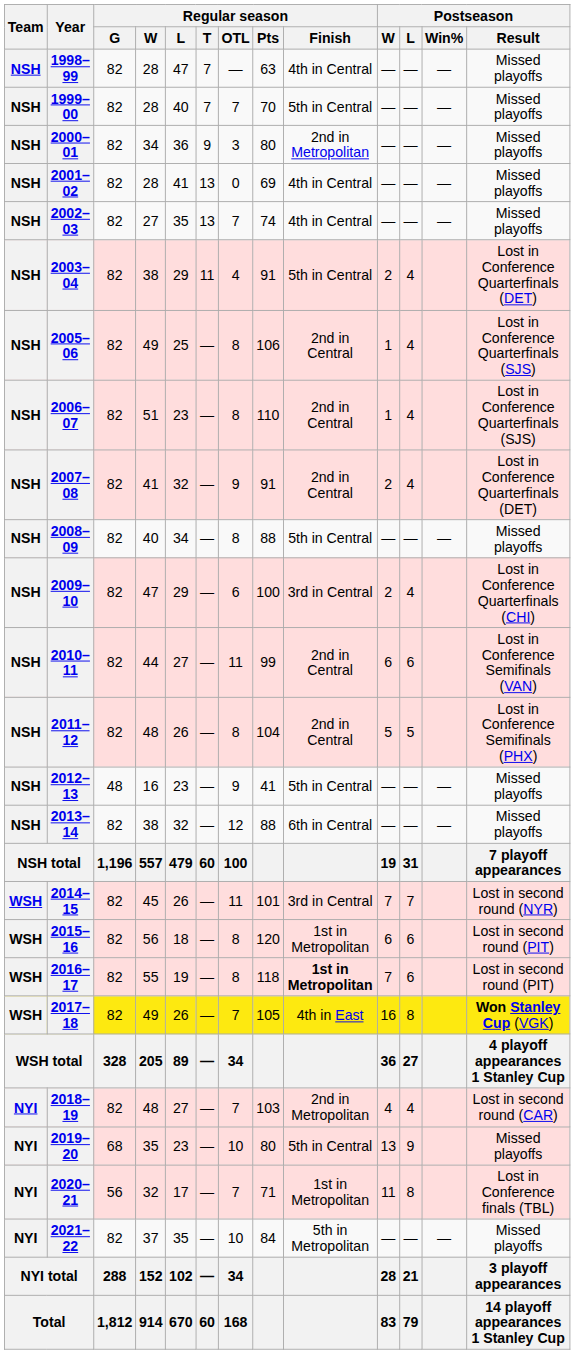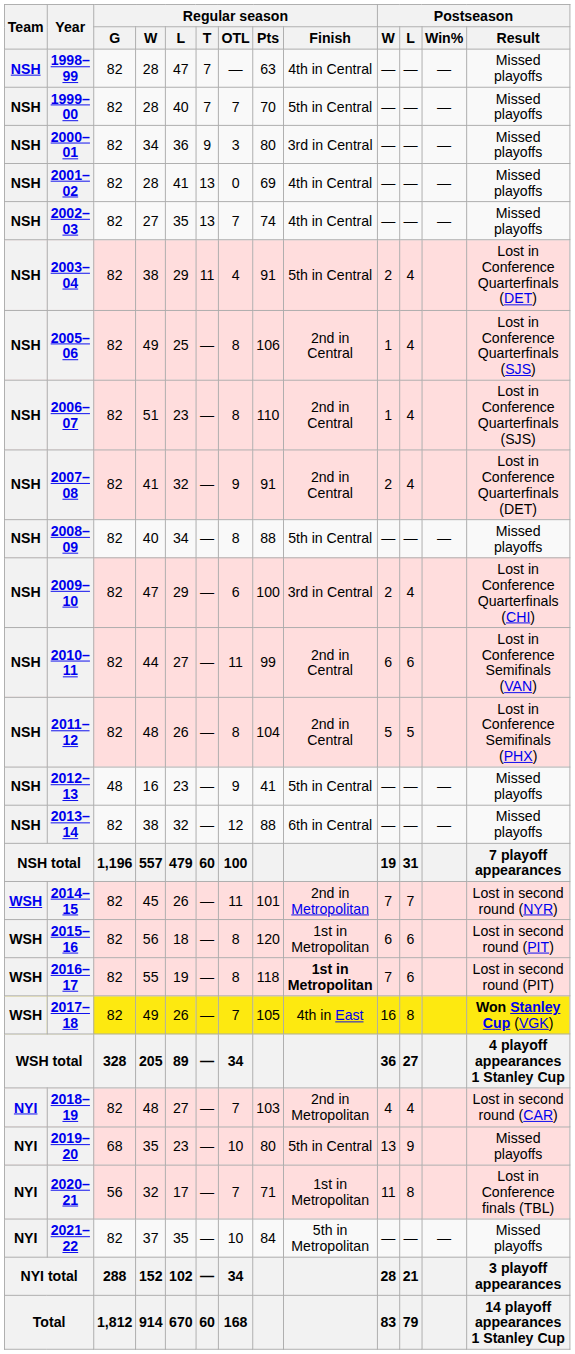 <table class="wikitable" style="font-size:95%; text-align:center;">
 <tr>
 <th rowspan="2">Team</th>
 <th rowspan="2">Year</th>
 <th colspan="7">Regular season</th>
 <th colspan="5">Postseason</th>
 </tr>
 <tr>
 <th>G</th>
 <th>W</th>
 <th>L</th>
 <th>T</th>
 <th>OTL</th>
 <th>Pts</th>
 <th>Finish</th>
 <th>W</th>
 <th>L</th>
 <th>Win%</th>
 <th>Result</th>
 </tr>
 <tr>
 <th><a href='#'>NSH</a></th>
 <th><a href='#'>1998–99</a></th>
 <td>82</td>
 <td>28</td>
 <td>47</td>
 <td>7</td>
 <td>—</td>
 <td>63</td>
 <td>4th in Central</td>
 <td>—</td>
 <td>—</td>
 <td>—</td>
 <td>Missed playoffs</td>
 </tr>
 <tr>
 <th>NSH</th>
 <th><a href='#'>1999–00</a></th>
 <td>82</td>
 <td>28</td>
 <td>40</td>
 <td>7</td>
 <td>7</td>
 <td>70</td>
 <td>5th in Central</td>
 <td>—</td>
 <td>—</td>
 <td>—</td>
 <td>Missed playoffs</td>
 </tr>
 <tr>
 <th>NSH</th>
 <th><a href='#'>2000–01</a></th>
 <td>82</td>
 <td>34</td>
 <td>36</td>
 <td>9</td>
 <td>3</td>
 <td>80</td>
-<td>2nd in <a href='#'>Metropolitan</a></td>
+<td>3rd in Central</td>
 <td>—</td>
 <td>—</td>
 <td>—</td>
 <td>Missed playoffs</td>
 </tr>
 <tr>
 <th>NSH</th>
 <th><a href='#'>2001–02</a></th>
 <td>82</td>
 <td>28</td>
 <td>41</td>
 <td>13</td>
 <td>0</td>
 <td>69</td>
 <td>4th in Central</td>
 <td>—</td>
 <td>—</td>
 <td>—</td>
 <td>Missed playoffs</td>
 </tr>
 <tr>
 <th>NSH</th>
 <th><a href='#'>2002–03</a></th>
 <td>82</td>
 <td>27</td>
 <td>35</td>
 <td>13</td>
 <td>7</td>
 <td>74</td>
 <td>4th in Central</td>
 <td>—</td>
 <td>—</td>
 <td>—</td>
 <td>Missed playoffs</td>
 </tr>
 <tr style="background:#fdd;">
 <th>NSH</th>
 <th><a href='#'>2003–04</a></th>
 <td>82</td>
 <td>38</td>
 <td>29</td>
 <td>11</td>
 <td>4</td>
 <td>91</td>
 <td>5th in Central</td>
 <td>2</td>
 <td>4</td>
 <td></td>
 <td>Lost in Conference Quarterfinals (<a href='#'>DET</a>)</td>
 </tr>
 <tr style="background:#fdd;">
 <th>NSH</th>
 <th><a href='#'>2005–06</a></th>
 <td>82</td>
 <td>49</td>
 <td>25</td>
 <td>—</td>
 <td>8</td>
 <td>106</td>
 <td>2nd in Central</td>
 <td>1</td>
 <td>4</td>
 <td></td>
 <td>Lost in Conference Quarterfinals (<a href='#'>SJS</a>)</td>
 </tr>
 <tr style="background:#fdd;">
 <th>NSH</th>
 <th><a href='#'>2006–07</a></th>
 <td>82</td>
 <td>51</td>
 <td>23</td>
 <td>—</td>
 <td>8</td>
 <td>110</td>
 <td>2nd in Central</td>
 <td>1</td>
 <td>4</td>
 <td></td>
 <td>Lost in Conference Quarterfinals (SJS)</td>
 </tr>
 <tr style="background:#fdd;">
 <th>NSH</th>
 <th><a href='#'>2007–08</a></th>
 <td>82</td>
 <td>41</td>
 <td>32</td>
 <td>—</td>
 <td>9</td>
 <td>91</td>
 <td>2nd in Central</td>
 <td>2</td>
 <td>4</td>
 <td></td>
 <td>Lost in Conference Quarterfinals (DET)</td>
 </tr>
 <tr>
 <th>NSH</th>
 <th><a href='#'>2008–09</a></th>
 <td>82</td>
 <td>40</td>
 <td>34</td>
 <td>—</td>
 <td>8</td>
 <td>88</td>
 <td>5th in Central</td>
 <td>—</td>
 <td>—</td>
 <td>—</td>
 <td>Missed playoffs</td>
 </tr>
 <tr style="background:#fdd;">
 <th>NSH</th>
 <th><a href='#'>2009–10</a></th>
 <td>82</td>
 <td>47</td>
 <td>29</td>
 <td>—</td>
 <td>6</td>
 <td>100</td>
 <td>3rd in Central</td>
 <td>2</td>
 <td>4</td>
 <td></td>
 <td>Lost in Conference Quarterfinals (<a href='#'>CHI</a>)</td>
 </tr>
 <tr style="background:#fdd;">
 <th>NSH</th>
 <th><a href='#'>2010–11</a></th>
 <td>82</td>
 <td>44</td>
 <td>27</td>
 <td>—</td>
 <td>11</td>
 <td>99</td>
 <td>2nd in Central</td>
 <td>6</td>
 <td>6</td>
 <td></td>
 <td>Lost in Conference Semifinals (<a href='#'>VAN</a>)</td>
 </tr>
 <tr style="background:#fdd;">
 <th>NSH</th>
 <th><a href='#'>2011–12</a></th>
 <td>82</td>
 <td>48</td>
 <td>26</td>
 <td>—</td>
 <td>8</td>
 <td>104</td>
 <td>2nd in Central</td>
 <td>5</td>
 <td>5</td>
 <td></td>
 <td>Lost in Conference Semifinals (<a href='#'>PHX</a>)</td>
 </tr>
 <tr>
 <th>NSH</th>
 <th><a href='#'>2012–13</a></th>
 <td>48</td>
 <td>16</td>
 <td>23</td>
 <td>—</td>
 <td>9</td>
 <td>41</td>
 <td>5th in Central</td>
 <td>—</td>
 <td>—</td>
 <td>—</td>
 <td>Missed playoffs</td>
 </tr>
 <tr>
 <th>NSH</th>
 <th><a href='#'>2013–14</a></th>
 <td>82</td>
 <td>38</td>
 <td>32</td>
 <td>—</td>
 <td>12</td>
 <td>88</td>
 <td>6th in Central</td>
 <td>—</td>
 <td>—</td>
 <td>—</td>
 <td>Missed playoffs</td>
 </tr>
 <tr>
 <th colspan="2">NSH total</th>
 <th>1,196</th>
 <th>557</th>
 <th>479</th>
 <th>60</th>
 <th>100</th>
 <th> </th>
 <th> </th>
 <th>19</th>
 <th>31</th>
 <th></th>
 <th>7 playoff appearances</th>
 </tr>
 <tr style="background:#fdd;">
 <th><a href='#'>WSH</a></th>
 <th><a href='#'>2014–15</a></th>
 <td>82</td>
 <td>45</td>
 <td>26</td>
 <td>—</td>
 <td>11</td>
 <td>101</td>
-<td>3rd in Central</td>
+<td>2nd in <a href='#'>Metropolitan</a></td>
 <td>7</td>
 <td>7</td>
 <td></td>
 <td>Lost in second round (<a href='#'>NYR</a>)</td>
 </tr>
 <tr style="background:#fdd;">
 <th>WSH</th>
 <th><a href='#'>2015–16</a></th>
 <td>82</td>
 <td>56</td>
 <td>18</td>
 <td>—</td>
 <td>8</td>
 <td>120</td>
 <td>1st in Metropolitan</td>
 <td>6</td>
 <td>6</td>
 <td></td>
 <td>Lost in second round (<a href='#'>PIT</a>)</td>
 </tr>
 <tr style="background:#fdd;">
 <th>WSH</th>
 <th><a href='#'>2016–17</a></th>
 <td>82</td>
 <td>55</td>
 <td>19</td>
 <td>—</td>
 <td>8</td>
 <td>118</td>
 <td><strong>1st in Metropolitan</strong></td>
 <td>7</td>
 <td>6</td>
 <td></td>
 <td>Lost in second round (PIT)</td>
 </tr>
 <tr style="background:#FDE910;">
 <th>WSH</th>
 <th><a href='#'>2017–18</a></th>
 <td>82</td>
 <td>49</td>
 <td>26</td>
 <td>—</td>
 <td>7</td>
 <td>105</td>
 <td>4th in <a href='#'>East</a></td>
 <td>16</td>
 <td>8</td>
 <td></td>
 <td><strong>Won <a href='#'>Stanley Cup</a></strong> (<a href='#'>VGK</a>)</td>
 </tr>
 <tr>
 <th colspan="2">WSH total</th>
 <th>328</th>
 <th>205</th>
 <th>89</th>
 <th>—</th>
 <th>34</th>
 <th> </th>
 <th> </th>
 <th>36</th>
 <th>27</th>
 <th></th>
 <th>4 playoff appearances<br>1 Stanley Cup</th>
 </tr>
 <tr style="background:#fdd;">
 <th><a href='#'>NYI</a></th>
 <th><a href='#'>2018–19</a></th>
 <td>82</td>
 <td>48</td>
 <td>27</td>
 <td>—</td>
 <td>7</td>
 <td>103</td>
 <td>2nd in Metropolitan</td>
 <td>4</td>
 <td>4</td>
 <td></td>
 <td>Lost in second round (<a href='#'>CAR</a>)</td>
 </tr>
 <tr style="background:#fdd;">
 <th>NYI</th>
 <th><a href='#'>2019–20</a></th>
 <td>68</td>
 <td>35</td>
 <td>23</td>
 <td>—</td>
 <td>10</td>
 <td>80</td>
 <td>5th in Central</td>
 <td>13</td>
 <td>9</td>
 <td></td>
 <td>Missed playoffs</td>
 </tr>
 <tr style="background:#fdd;">
 <th>NYI</th>
 <th><a href='#'>2020–21</a></th>
 <td>56</td>
 <td>32</td>
 <td>17</td>
 <td>—</td>
 <td>7</td>
 <td>71</td>
 <td>1st in Metropolitan</td>
 <td>11</td>
 <td>8</td>
 <td></td>
 <td>Lost in Conference finals (TBL)</td>
 </tr>
 <tr>
 <th>NYI</th>
 <th><a href='#'>2021–22</a></th>
 <td>82</td>
 <td>37</td>
 <td>35</td>
 <td>—</td>
 <td>10</td>
 <td>84</td>
 <td>5th in Metropolitan</td>
 <td>—</td>
 <td>—</td>
 <td>—</td>
 <td>Missed playoffs</td>
 </tr>
 <tr>
 <th colspan="2">NYI total</th>
 <th>288</th>
 <th>152</th>
 <th>102</th>
 <th>—</th>
 <th>34</th>
 <th> </th>
 <th> </th>
 <th>28</th>
 <th>21</th>
 <th></th>
 <th>3 playoff appearances</th>
 </tr>
 <tr>
 <th colspan="2">Total</th>
 <th>1,812</th>
 <th>914</th>
 <th>670</th>
 <th>60</th>
 <th>168</th>
 <th> </th>
 <th> </th>
 <th>83</th>
 <th>79</th>
 <th></th>
 <th>14 playoff appearances<br>1 Stanley Cup</th>
 </tr>
 </table>
